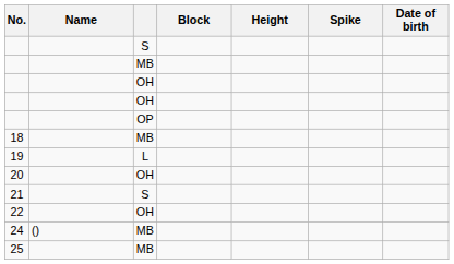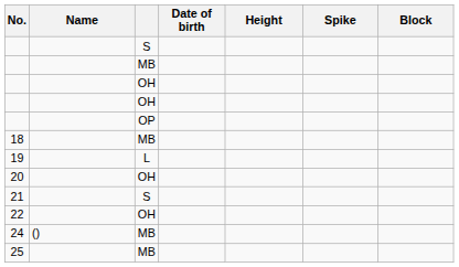 <table class="wikitable sortable" style="font-size:100%; text-align:center;">
 <tr>
 <th>No.</th>
 <th style="width:14em">Name</th>
 <th></th>
-<th style="width:9em">Block</th>
+<th style="width:8em">Date of birth</th>
 <th style="width:9em">Height</th>
 <th style="width:9em">Spike</th>
-<th style="width:8em">Date of birth</th>
+<th style="width:9em">Block</th>
 </tr>
 <tr>
 <td></td>
 <td align=left></td>
 <td>S</td>
+<td align=right></td>
 <td></td>
 <td></td>
 <td></td>
-<td align=right></td>
 </tr>
 <tr>
 <td></td>
 <td align=left></td>
 <td>MB</td>
+<td align=right></td>
 <td></td>
 <td></td>
 <td></td>
-<td align=right></td>
 </tr>
 <tr>
 <td></td>
 <td align=left></td>
 <td>OH</td>
+<td align=right></td>
 <td></td>
 <td></td>
 <td></td>
-<td align=right></td>
 </tr>
 <tr>
 <td></td>
 <td align=left></td>
 <td>OH</td>
+<td align=right></td>
 <td></td>
 <td></td>
 <td></td>
-<td align=right></td>
 </tr>
 <tr>
 <td></td>
 <td align=left></td>
 <td>OP</td>
+<td align=right></td>
 <td></td>
 <td></td>
 <td></td>
-<td align=right></td>
 </tr>
 <tr>
 <td>18</td>
 <td align=left></td>
 <td>MB</td>
+<td align=right></td>
 <td></td>
 <td></td>
 <td></td>
-<td align=right></td>
 </tr>
 <tr>
 <td>19</td>
 <td align=left></td>
 <td>L</td>
+<td align=right></td>
 <td></td>
 <td></td>
 <td></td>
-<td align=right></td>
 </tr>
 <tr>
 <td>20</td>
 <td align=left></td>
 <td>OH</td>
+<td align=right></td>
 <td></td>
 <td></td>
 <td></td>
-<td align=right></td>
 </tr>
 <tr>
 <td>21</td>
 <td align=left></td>
 <td>S</td>
+<td align=right></td>
 <td></td>
 <td></td>
 <td></td>
-<td align=right></td>
 </tr>
 <tr>
 <td>22</td>
 <td align=left></td>
 <td>OH</td>
+<td align=right></td>
 <td></td>
 <td></td>
 <td></td>
-<td align=right></td>
 </tr>
 <tr>
 <td>24</td>
 <td align=left> ()</td>
 <td>MB</td>
+<td align=right></td>
 <td></td>
 <td></td>
 <td></td>
-<td align=right></td>
 </tr>
 <tr>
 <td>25</td>
 <td align=left></td>
 <td>MB</td>
+<td align=right></td>
 <td></td>
 <td></td>
 <td></td>
-<td align=right></td>
 </tr>
 </table>
